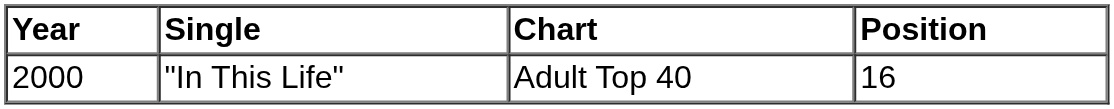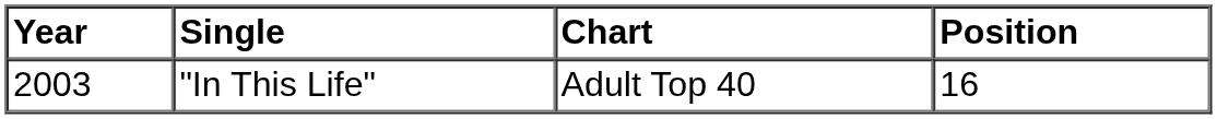 <table border=1 cellspacing=0 cellpadding=2 width="550px">
 <tr>
 <th align="left">Year</th>
 <th align="left">Single</th>
 <th align="left">Chart</th>
 <th align="left">Position</th>
 </tr>
 <tr>
-<td align="left">2000</td>
+<td align="left">2003</td>
 <td align="left">"In This Life"</td>
 <td align="left">Adult Top 40</td>
 <td align="left">16</td>
 </tr>
 <tr>
 </tr>
 </table>
